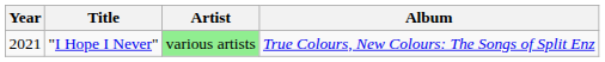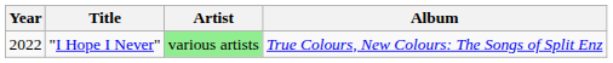 <table class="wikitable plainrowheaders" style="text-align:center;">
 <tr>
 <th>Year</th>
 <th>Title</th>
 <th>Artist</th>
 <th>Album</th>
 </tr>
 <tr>
-<td>2021</td>
+<td>2022</td>
 <td>"<a href='#'>I Hope I Never</a>"</td>
 <td style="background: lightgreen;">various artists</td>
 <td><em><a href='#'>True Colours, New Colours: The Songs of Split Enz</a></em></td>
 </tr>
 </table>
